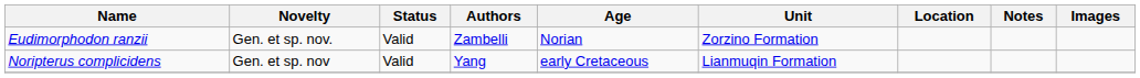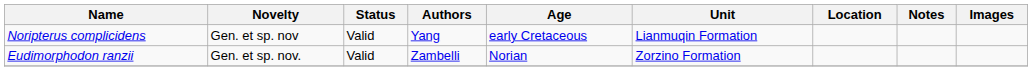 <table class="wikitable sortable" align="center" width="100%">
 <tr>
 <th>Name</th>
 <th>Novelty</th>
 <th>Status</th>
 <th>Authors</th>
 <th>Age</th>
 <th>Unit</th>
 <th>Location</th>
 <th>Notes</th>
 <th>Images</th>
 </tr>
 <tr>
+<td><em><a href='#'>Noripterus complicidens</a></em></td>
+<td>Gen. et sp. nov</td>
+<td>Valid</td>
+<td><a href='#'>Yang</a></td>
+<td><a href='#'>early Cretaceous</a></td>
+<td><a href='#'>Lianmuqin Formation</a></td>
+<td></td>
+<td></td>
+<td></td>
+</tr>
+<tr>
 <td><em><a href='#'>Eudimorphodon ranzii</a></em></td>
 <td>Gen. et sp. nov.</td>
 <td>Valid</td>
 <td><a href='#'>Zambelli</a></td>
 <td><a href='#'>Norian</a></td>
 <td><a href='#'>Zorzino Formation</a></td>
 <td></td>
 <td></td>
 <td></td>
 </tr>
 <tr>
-<td><em><a href='#'>Noripterus complicidens</a></em></td>
-<td>Gen. et sp. nov</td>
-<td>Valid</td>
-<td><a href='#'>Yang</a></td>
-<td><a href='#'>early Cretaceous</a></td>
-<td><a href='#'>Lianmuqin Formation</a></td>
-<td></td>
-<td></td>
-<td></td>
-</tr>
-<tr>
 </tr>
 </table>
